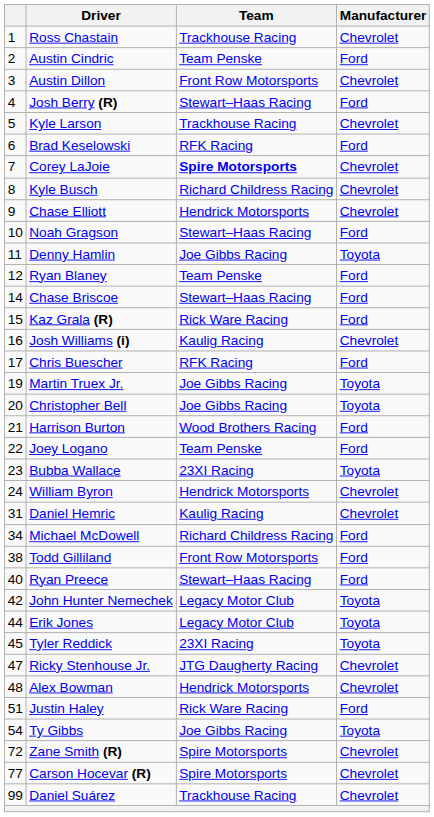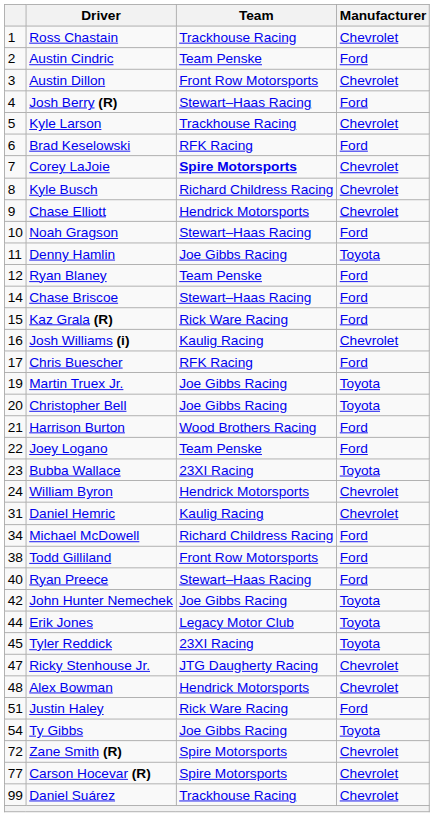 <table class="wikitable" style="font-size:95%">
 <tr>
 <th></th>
 <th>Driver</th>
 <th>Team</th>
 <th>Manufacturer</th>
 </tr>
 <tr>
 <td>1</td>
 <td><a href='#'>Ross Chastain</a></td>
 <td><a href='#'>Trackhouse Racing</a></td>
 <td><a href='#'>Chevrolet</a></td>
 </tr>
 <tr>
 <td>2</td>
 <td><a href='#'>Austin Cindric</a></td>
 <td><a href='#'>Team Penske</a></td>
 <td><a href='#'>Ford</a></td>
 </tr>
 <tr>
 <td>3</td>
 <td><a href='#'>Austin Dillon</a></td>
 <td><a href='#'>Front Row Motorsports</a></td>
 <td><a href='#'>Chevrolet</a></td>
 </tr>
 <tr>
 <td>4</td>
 <td><a href='#'>Josh Berry</a> <strong>(R)</strong></td>
 <td><a href='#'>Stewart–Haas Racing</a></td>
 <td><a href='#'>Ford</a></td>
 </tr>
 <tr>
 <td>5</td>
 <td><a href='#'>Kyle Larson</a></td>
 <td><a href='#'>Trackhouse Racing</a></td>
 <td><a href='#'>Chevrolet</a></td>
 </tr>
 <tr>
 <td>6</td>
 <td><a href='#'>Brad Keselowski</a></td>
 <td><a href='#'>RFK Racing</a></td>
 <td><a href='#'>Ford</a></td>
 </tr>
 <tr>
 <td>7</td>
 <td><a href='#'>Corey LaJoie</a></td>
 <td><strong><a href='#'>Spire Motorsports</a></strong></td>
 <td><a href='#'>Chevrolet</a></td>
 </tr>
 <tr>
 <td>8</td>
 <td><a href='#'>Kyle Busch</a></td>
 <td><a href='#'>Richard Childress Racing</a></td>
 <td><a href='#'>Chevrolet</a></td>
 </tr>
 <tr>
 <td>9</td>
 <td><a href='#'>Chase Elliott</a></td>
 <td><a href='#'>Hendrick Motorsports</a></td>
 <td><a href='#'>Chevrolet</a></td>
 </tr>
 <tr>
 <td>10</td>
 <td><a href='#'>Noah Gragson</a></td>
 <td><a href='#'>Stewart–Haas Racing</a></td>
 <td><a href='#'>Ford</a></td>
 </tr>
 <tr>
 <td>11</td>
 <td><a href='#'>Denny Hamlin</a></td>
 <td><a href='#'>Joe Gibbs Racing</a></td>
 <td><a href='#'>Toyota</a></td>
 </tr>
 <tr>
 <td>12</td>
 <td><a href='#'>Ryan Blaney</a></td>
 <td><a href='#'>Team Penske</a></td>
 <td><a href='#'>Ford</a></td>
 </tr>
 <tr>
 <td>14</td>
 <td><a href='#'>Chase Briscoe</a></td>
 <td><a href='#'>Stewart–Haas Racing</a></td>
 <td><a href='#'>Ford</a></td>
 </tr>
 <tr>
 <td>15</td>
 <td><a href='#'>Kaz Grala</a> <strong>(R)</strong></td>
 <td><a href='#'>Rick Ware Racing</a></td>
 <td><a href='#'>Ford</a></td>
 </tr>
 <tr>
 <td>16</td>
 <td><a href='#'>Josh Williams</a> <strong>(i)</strong></td>
 <td><a href='#'>Kaulig Racing</a></td>
 <td><a href='#'>Chevrolet</a></td>
 </tr>
 <tr>
 <td>17</td>
 <td><a href='#'>Chris Buescher</a></td>
 <td><a href='#'>RFK Racing</a></td>
 <td><a href='#'>Ford</a></td>
 </tr>
 <tr>
 <td>19</td>
 <td><a href='#'>Martin Truex Jr.</a></td>
 <td><a href='#'>Joe Gibbs Racing</a></td>
 <td><a href='#'>Toyota</a></td>
 </tr>
 <tr>
 <td>20</td>
 <td><a href='#'>Christopher Bell</a></td>
 <td><a href='#'>Joe Gibbs Racing</a></td>
 <td><a href='#'>Toyota</a></td>
 </tr>
 <tr>
 <td>21</td>
 <td><a href='#'>Harrison Burton</a></td>
 <td><a href='#'>Wood Brothers Racing</a></td>
 <td><a href='#'>Ford</a></td>
 </tr>
 <tr>
 <td>22</td>
 <td><a href='#'>Joey Logano</a></td>
 <td><a href='#'>Team Penske</a></td>
 <td><a href='#'>Ford</a></td>
 </tr>
 <tr>
 <td>23</td>
 <td><a href='#'>Bubba Wallace</a></td>
 <td><a href='#'>23XI Racing</a></td>
 <td><a href='#'>Toyota</a></td>
 </tr>
 <tr>
 <td>24</td>
 <td><a href='#'>William Byron</a></td>
 <td><a href='#'>Hendrick Motorsports</a></td>
 <td><a href='#'>Chevrolet</a></td>
 </tr>
 <tr>
 <td>31</td>
 <td><a href='#'>Daniel Hemric</a></td>
 <td><a href='#'>Kaulig Racing</a></td>
 <td><a href='#'>Chevrolet</a></td>
 </tr>
 <tr>
 <td>34</td>
 <td><a href='#'>Michael McDowell</a></td>
 <td><a href='#'>Richard Childress Racing</a></td>
 <td><a href='#'>Ford</a></td>
 </tr>
 <tr>
 <td>38</td>
 <td><a href='#'>Todd Gilliland</a></td>
 <td><a href='#'>Front Row Motorsports</a></td>
 <td><a href='#'>Ford</a></td>
 </tr>
 <tr>
 <td>40</td>
 <td><a href='#'>Ryan Preece</a></td>
 <td><a href='#'>Stewart–Haas Racing</a></td>
 <td><a href='#'>Ford</a></td>
 </tr>
 <tr>
 <td>42</td>
 <td><a href='#'>John Hunter Nemechek</a></td>
-<td><a href='#'>Legacy Motor Club</a></td>
+<td><a href='#'>Joe Gibbs Racing</a></td>
 <td><a href='#'>Toyota</a></td>
 </tr>
 <tr>
 <td>44</td>
 <td><a href='#'>Erik Jones</a></td>
 <td><a href='#'>Legacy Motor Club</a></td>
 <td><a href='#'>Toyota</a></td>
 </tr>
 <tr>
 <td>45</td>
 <td><a href='#'>Tyler Reddick</a></td>
 <td><a href='#'>23XI Racing</a></td>
 <td><a href='#'>Toyota</a></td>
 </tr>
 <tr>
 <td>47</td>
 <td><a href='#'>Ricky Stenhouse Jr.</a></td>
 <td><a href='#'>JTG Daugherty Racing</a></td>
 <td><a href='#'>Chevrolet</a></td>
 </tr>
 <tr>
 <td>48</td>
 <td><a href='#'>Alex Bowman</a></td>
 <td><a href='#'>Hendrick Motorsports</a></td>
 <td><a href='#'>Chevrolet</a></td>
 </tr>
 <tr>
 <td>51</td>
 <td><a href='#'>Justin Haley</a></td>
 <td><a href='#'>Rick Ware Racing</a></td>
 <td><a href='#'>Ford</a></td>
 </tr>
 <tr>
 <td>54</td>
 <td><a href='#'>Ty Gibbs</a></td>
 <td><a href='#'>Joe Gibbs Racing</a></td>
 <td><a href='#'>Toyota</a></td>
 </tr>
 <tr>
 <td>72</td>
 <td><a href='#'>Zane Smith</a> <strong>(R)</strong></td>
 <td><a href='#'>Spire Motorsports</a></td>
 <td><a href='#'>Chevrolet</a></td>
 </tr>
 <tr>
 <td>77</td>
 <td><a href='#'>Carson Hocevar</a> <strong>(R)</strong></td>
 <td><a href='#'>Spire Motorsports</a></td>
 <td><a href='#'>Chevrolet</a></td>
 </tr>
 <tr>
 <td>99</td>
 <td><a href='#'>Daniel Suárez</a></td>
 <td><a href='#'>Trackhouse Racing</a></td>
 <td><a href='#'>Chevrolet</a></td>
 </tr>
 <tr>
 <th colspan="4"></th>
 </tr>
 </table>
